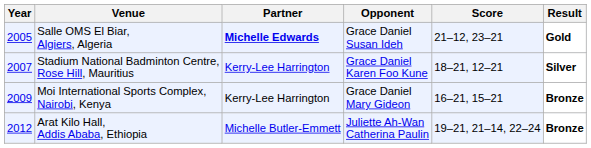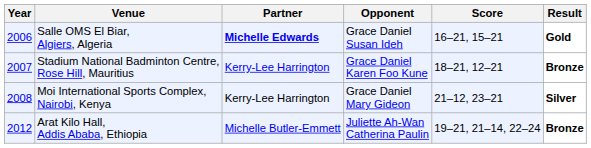 <table class="sortable wikitable" style="font-size: 90%;">
 <tr>
 <th>Year</th>
 <th>Venue</th>
 <th>Partner</th>
 <th>Opponent</th>
 <th>Score</th>
 <th>Result</th>
 </tr>
 <tr style="background:#ECF2FF">
-<td align="center"><a href='#'>2005</a></td>
+<td align="center"><a href='#'>2006</a></td>
 <td align="left">Salle OMS El Biar,<br><a href='#'>Algiers</a>, Algeria</td>
 <td align="left"><strong> <a href='#'>Michelle Edwards</a></strong></td>
 <td align="left"> Grace Daniel<br> <a href='#'>Susan Ideh</a></td>
-<td align="left">21–12, 23–21</td>
+<td align="left">16–21, 15–21</td>
 <td style="text-align:left; background:white"> <strong>Gold</strong></td>
 </tr>
 <tr style="background:#ECF2FF">
 <td align="center"><a href='#'>2007</a></td>
 <td align="left">Stadium National Badminton Centre,<br><a href='#'>Rose Hill</a>, Mauritius</td>
 <td align="left"> <a href='#'>Kerry-Lee Harrington</a></td>
 <td align="left"> <a href='#'>Grace Daniel</a><br> <a href='#'>Karen Foo Kune</a></td>
 <td align="left">18–21, 12–21</td>
-<td style="text-align:left; background:white"> <strong>Silver</strong></td>
+<td style="text-align:left; background:white"> <strong>Bronze</strong></td>
 </tr>
 <tr style="background:#ECF2FF">
-<td align="center"><a href='#'>2009</a></td>
+<td align="center"><a href='#'>2008</a></td>
 <td align="left">Moi International Sports Complex,<br><a href='#'>Nairobi</a>, Kenya</td>
 <td align="left"> Kerry-Lee Harrington</td>
 <td align="left"> Grace Daniel<br> <a href='#'>Mary Gideon</a></td>
-<td align="left">16–21, 15–21</td>
-<td style="text-align:left; background:white"> <strong>Bronze</strong></td>
+<td align="left">21–12, 23–21</td>
+<td style="text-align:left; background:white"> <strong>Silver</strong></td>
 </tr>
 <tr style="background:#ECF2FF">
 <td align="center"><a href='#'>2012</a></td>
 <td align="left">Arat Kilo Hall,<br><a href='#'>Addis Ababa</a>, Ethiopia</td>
 <td align="left"> <a href='#'>Michelle Butler-Emmett</a></td>
 <td align="left"> <a href='#'>Juliette Ah-Wan</a><br> <a href='#'>Catherina Paulin</a></td>
 <td align="left">19–21, 21–14, 22–24</td>
 <td style="text-align:left; background:white"> <strong>Bronze</strong></td>
 </tr>
 </table>
